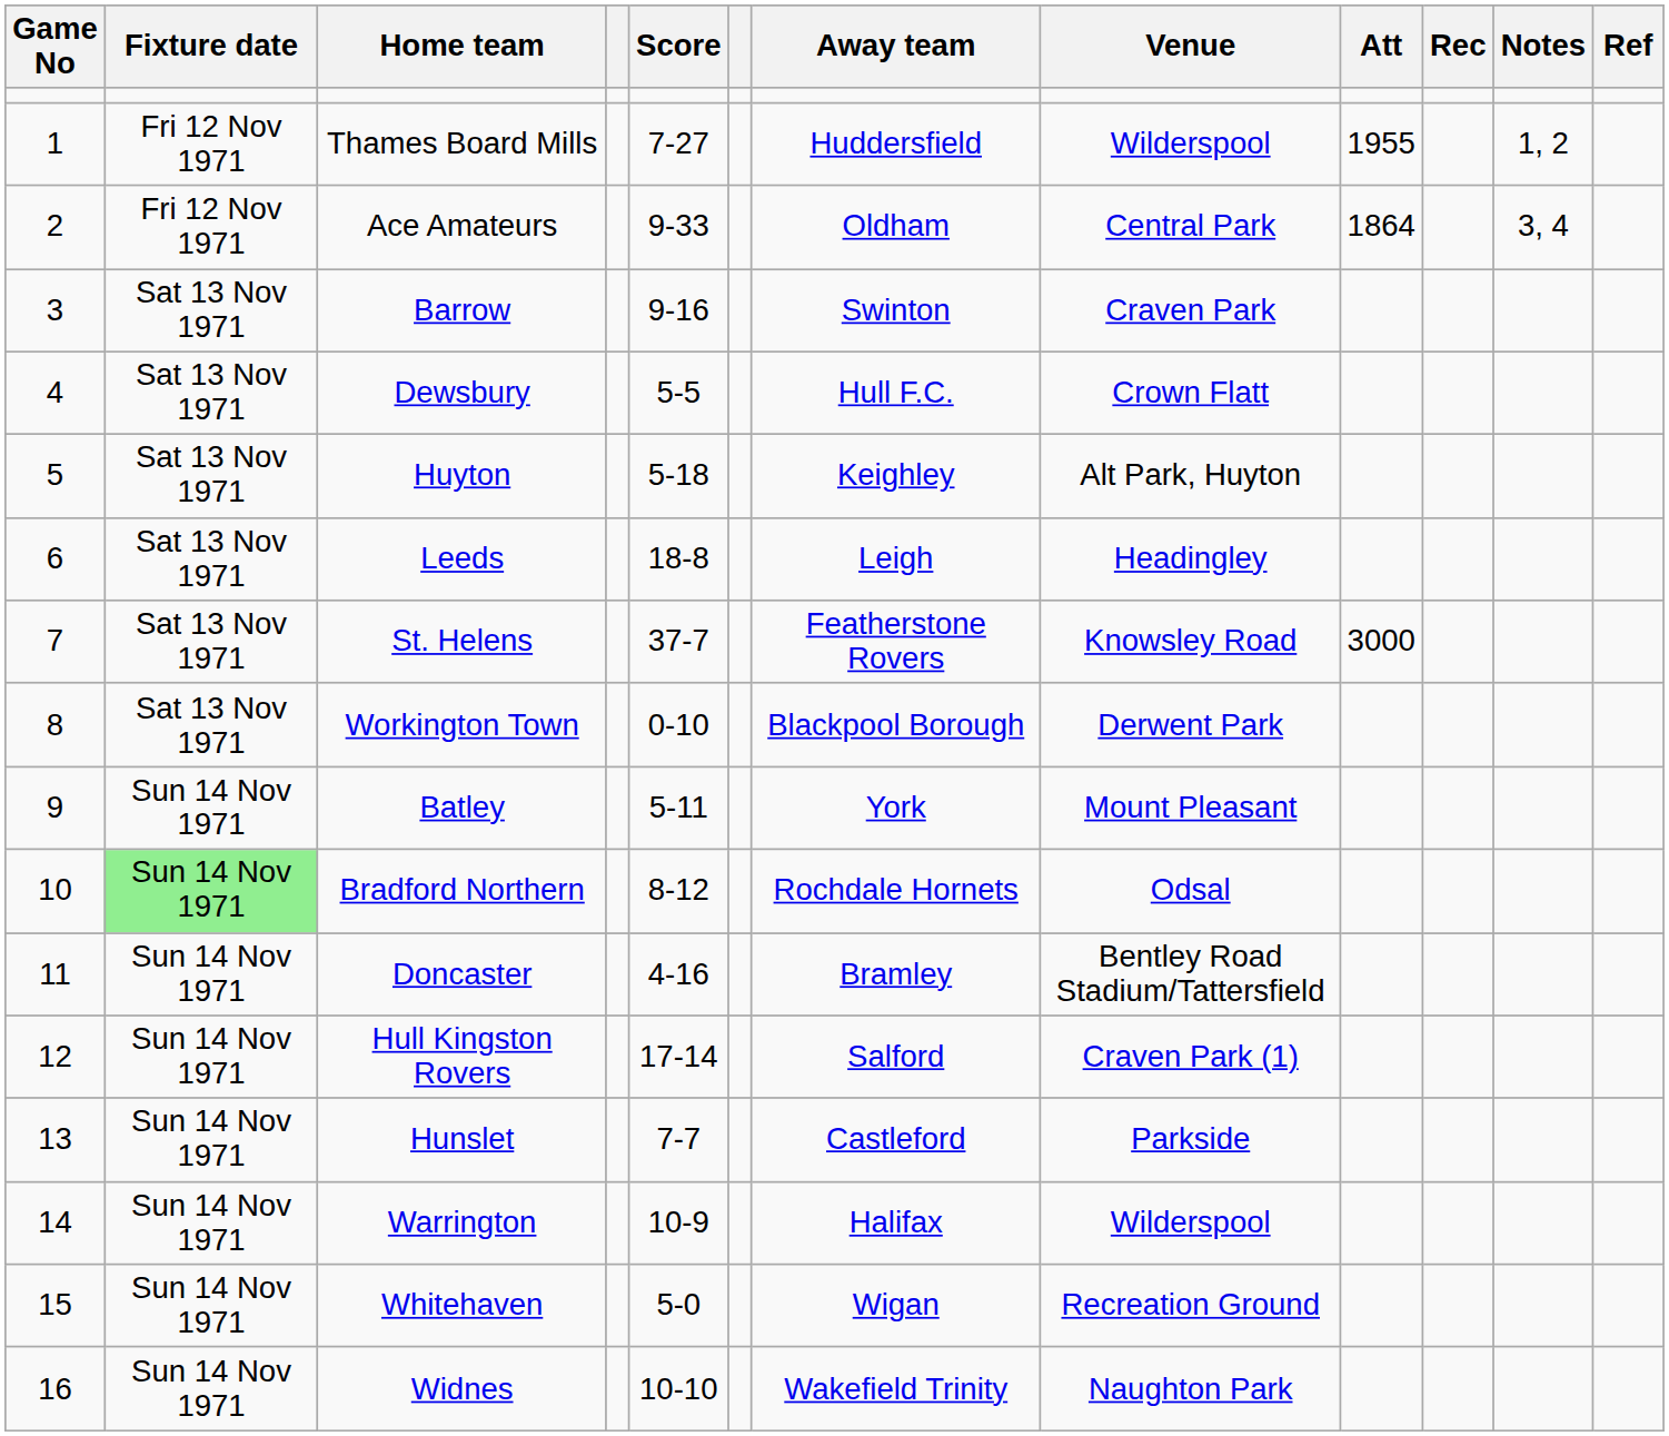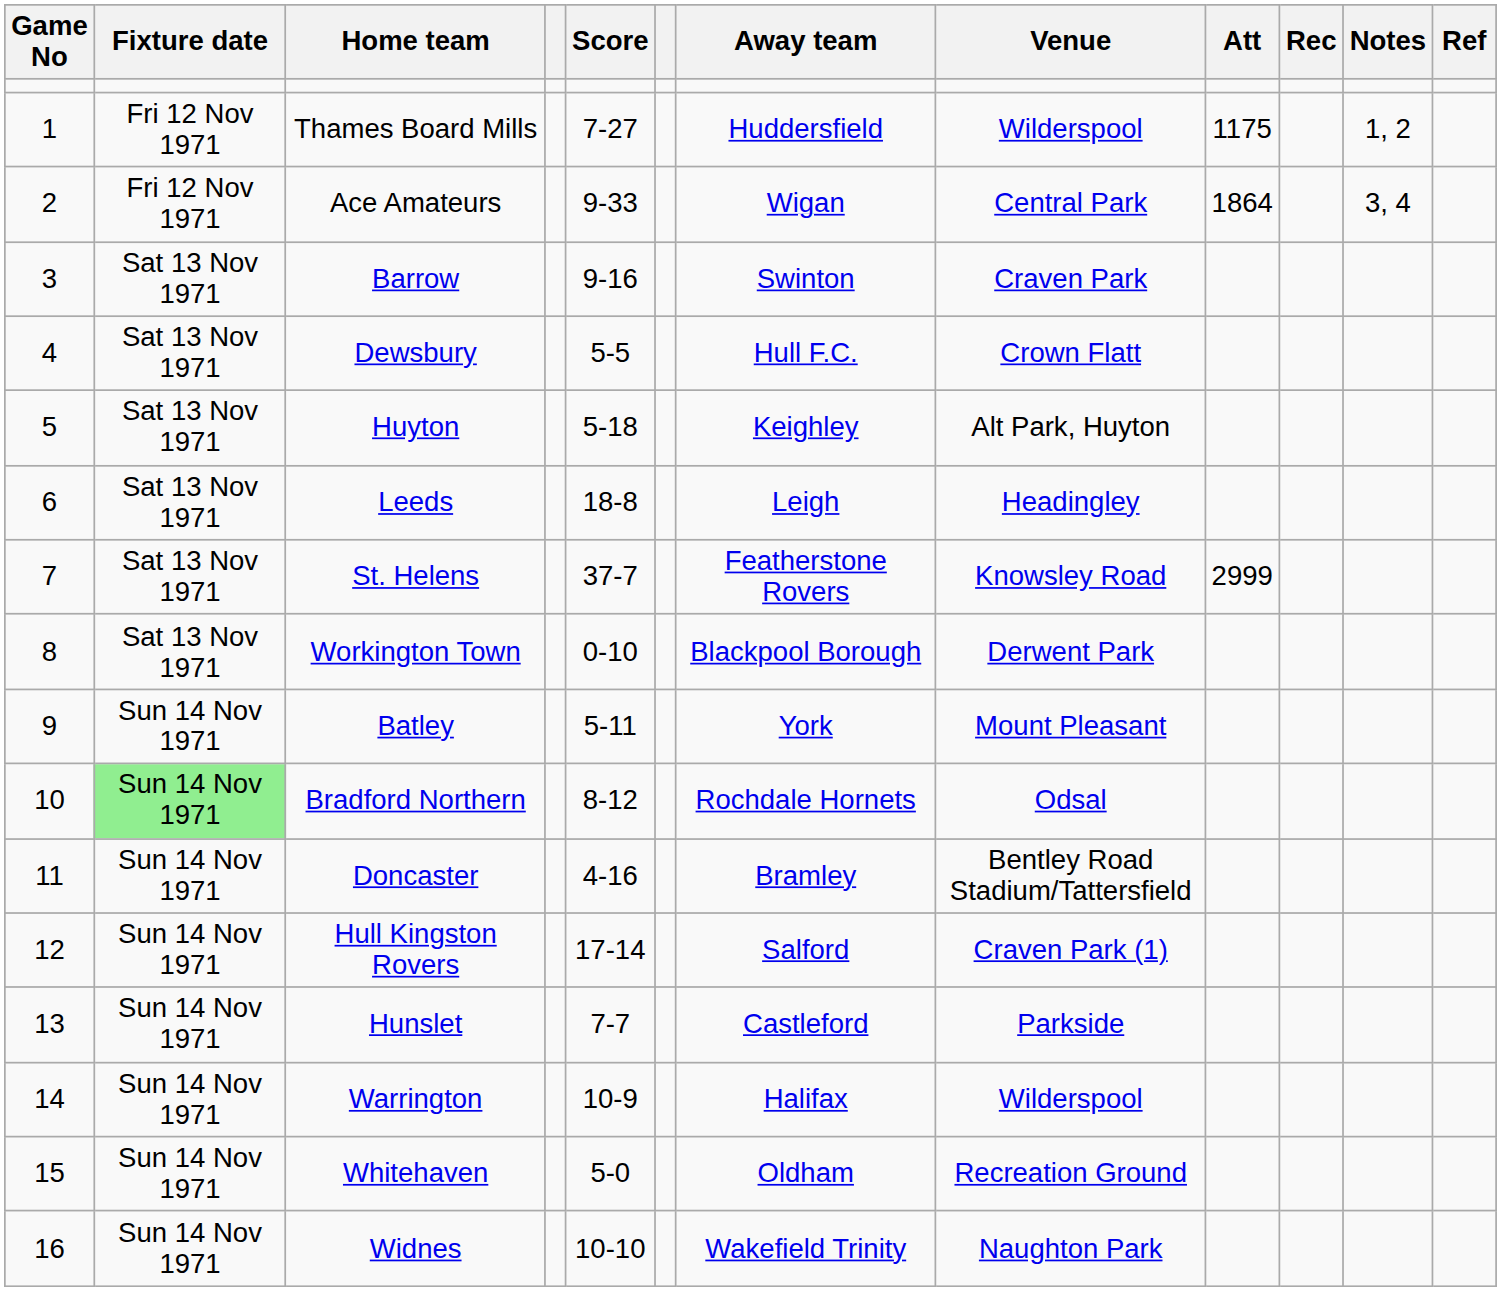 <table class="wikitable" style="text-align:center;">
 <tr>
 <th width=10 abbr="No">Game No</th>
 <th width=110 abbr="Date">Fixture date</th>
 <th width=150 abbr="Home team">Home team</th>
 <th width=5 abbr="space"></th>
 <th width=20 abbr="Score">Score</th>
 <th width=5 abbr="space"></th>
 <th width=150 abbr="Away team">Away team</th>
 <th width=150 abbr="Venue">Venue</th>
 <th width=30 abbr="Att">Att</th>
 <th width=30 abbr="Rec">Rec</th>
 <th width=20 abbr="Notes">Notes</th>
 <th width=30 abbr="Ref">Ref</th>
 </tr>
 <tr>
 <td></td>
 <td></td>
 <td></td>
 <td></td>
 <td></td>
 <td></td>
 <td></td>
 <td></td>
 <td></td>
 <td></td>
 <td></td>
 <td></td>
 </tr>
 <tr>
 <td>1</td>
 <td>Fri 12 Nov 1971</td>
 <td>Thames Board Mills</td>
 <td></td>
 <td>7-27</td>
 <td></td>
 <td><a href='#'>Huddersfield</a></td>
 <td><a href='#'>Wilderspool</a></td>
-<td>1955</td>
+<td>1175</td>
 <td></td>
 <td>1, 2</td>
 <td></td>
 </tr>
 <tr>
 <td>2</td>
 <td>Fri 12 Nov 1971</td>
 <td>Ace Amateurs</td>
 <td></td>
 <td>9-33</td>
 <td></td>
-<td><a href='#'>Oldham</a></td>
+<td><a href='#'>Wigan</a></td>
 <td><a href='#'>Central Park</a></td>
 <td>1864</td>
 <td></td>
 <td>3, 4</td>
 <td></td>
 </tr>
 <tr>
 <td>3</td>
 <td>Sat 13 Nov 1971</td>
 <td><a href='#'>Barrow</a></td>
 <td></td>
 <td>9-16</td>
 <td></td>
 <td><a href='#'>Swinton</a></td>
 <td><a href='#'>Craven Park</a></td>
 <td></td>
 <td></td>
 <td></td>
 <td></td>
 </tr>
 <tr>
 <td>4</td>
 <td>Sat 13 Nov 1971</td>
 <td><a href='#'>Dewsbury</a></td>
 <td></td>
 <td>5-5</td>
 <td></td>
 <td><a href='#'>Hull F.C.</a></td>
 <td><a href='#'>Crown Flatt</a></td>
 <td></td>
 <td></td>
 <td></td>
 <td></td>
 </tr>
 <tr>
 <td>5</td>
 <td>Sat 13 Nov 1971</td>
 <td><a href='#'>Huyton</a></td>
 <td></td>
 <td>5-18</td>
 <td></td>
 <td><a href='#'>Keighley</a></td>
 <td>Alt Park, Huyton</td>
 <td></td>
 <td></td>
 <td></td>
 <td></td>
 </tr>
 <tr>
 <td>6</td>
 <td>Sat 13 Nov 1971</td>
 <td><a href='#'>Leeds</a></td>
 <td></td>
 <td>18-8</td>
 <td></td>
 <td><a href='#'>Leigh</a></td>
 <td><a href='#'>Headingley</a></td>
 <td></td>
 <td></td>
 <td></td>
 <td></td>
 </tr>
 <tr>
 <td>7</td>
 <td>Sat 13 Nov 1971</td>
 <td><a href='#'>St. Helens</a></td>
 <td></td>
 <td>37-7</td>
 <td></td>
 <td><a href='#'>Featherstone Rovers</a></td>
 <td><a href='#'>Knowsley Road</a></td>
-<td>3000</td>
+<td>2999</td>
 <td></td>
 <td></td>
 <td></td>
 </tr>
 <tr>
 <td>8</td>
 <td>Sat 13 Nov 1971</td>
 <td><a href='#'>Workington Town</a></td>
 <td></td>
 <td>0-10</td>
 <td></td>
 <td><a href='#'>Blackpool Borough</a></td>
 <td><a href='#'>Derwent Park</a></td>
 <td></td>
 <td></td>
 <td></td>
 <td></td>
 </tr>
 <tr>
 <td>9</td>
 <td>Sun 14 Nov 1971</td>
 <td><a href='#'>Batley</a></td>
 <td></td>
 <td>5-11</td>
 <td></td>
 <td><a href='#'>York</a></td>
 <td><a href='#'>Mount Pleasant</a></td>
 <td></td>
 <td></td>
 <td></td>
 <td></td>
 </tr>
 <tr>
 <td>10</td>
 <td style="background: lightgreen;">Sun 14 Nov 1971</td>
 <td><a href='#'>Bradford Northern</a></td>
 <td></td>
 <td>8-12</td>
 <td></td>
 <td><a href='#'>Rochdale Hornets</a></td>
 <td><a href='#'>Odsal</a></td>
 <td></td>
 <td></td>
 <td></td>
 <td></td>
 </tr>
 <tr>
 <td>11</td>
 <td>Sun 14 Nov 1971</td>
 <td><a href='#'>Doncaster</a></td>
 <td></td>
 <td>4-16</td>
 <td></td>
 <td><a href='#'>Bramley</a></td>
 <td>Bentley Road Stadium/Tattersfield</td>
 <td></td>
 <td></td>
 <td></td>
 <td></td>
 </tr>
 <tr>
 <td>12</td>
 <td>Sun 14 Nov 1971</td>
 <td><a href='#'>Hull Kingston Rovers</a></td>
 <td></td>
 <td>17-14</td>
 <td></td>
 <td><a href='#'>Salford</a></td>
 <td><a href='#'>Craven Park (1)</a></td>
 <td></td>
 <td></td>
 <td></td>
 <td></td>
 </tr>
 <tr>
 <td>13</td>
 <td>Sun 14 Nov 1971</td>
 <td><a href='#'>Hunslet</a></td>
 <td></td>
 <td>7-7</td>
 <td></td>
 <td><a href='#'>Castleford</a></td>
 <td><a href='#'>Parkside</a></td>
 <td></td>
 <td></td>
 <td></td>
 <td></td>
 </tr>
 <tr>
 <td>14</td>
 <td>Sun 14 Nov 1971</td>
 <td><a href='#'>Warrington</a></td>
 <td></td>
 <td>10-9</td>
 <td></td>
 <td><a href='#'>Halifax</a></td>
 <td><a href='#'>Wilderspool</a></td>
 <td></td>
 <td></td>
 <td></td>
 <td></td>
 </tr>
 <tr>
 <td>15</td>
 <td>Sun 14 Nov 1971</td>
 <td><a href='#'>Whitehaven</a></td>
 <td></td>
 <td>5-0</td>
 <td></td>
-<td><a href='#'>Wigan</a></td>
+<td><a href='#'>Oldham</a></td>
 <td><a href='#'>Recreation Ground</a></td>
 <td></td>
 <td></td>
 <td></td>
 <td></td>
 </tr>
 <tr>
 <td>16</td>
 <td>Sun 14 Nov 1971</td>
 <td><a href='#'>Widnes</a></td>
 <td></td>
 <td>10-10</td>
 <td></td>
 <td><a href='#'>Wakefield Trinity</a></td>
 <td><a href='#'>Naughton Park</a></td>
 <td></td>
 <td></td>
 <td></td>
 <td></td>
 </tr>
 </table>
